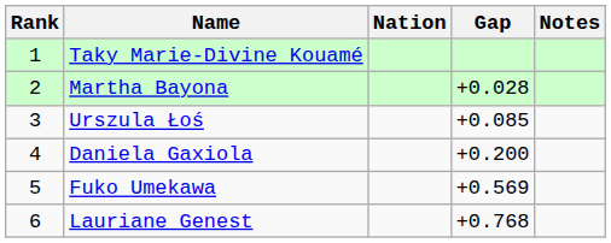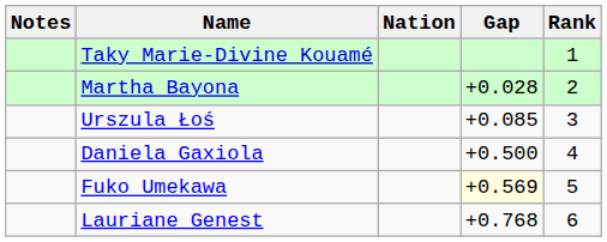 <table class="wikitable sortable" style="text-align:center">
 <tr>
-<th>Rank</th>
+<th>Notes</th>
 <th>Name</th>
 <th>Nation</th>
 <th>Gap</th>
-<th>Notes</th>
+<th>Rank</th>
 </tr>
 <tr bgcolor=ccffcc>
-<td>1</td>
+<td></td>
 <td align=left><a href='#'>Taky Marie-Divine Kouamé</a></td>
 <td align=left></td>
 <td></td>
-<td></td>
+<td>1</td>
 </tr>
 <tr bgcolor=ccffcc>
-<td>2</td>
+<td></td>
 <td align=left><a href='#'>Martha Bayona</a></td>
 <td align=left></td>
 <td>+0.028</td>
-<td></td>
+<td>2</td>
 </tr>
 <tr>
-<td>3</td>
+<td></td>
 <td align=left><a href='#'>Urszula Łoś</a></td>
 <td align=left></td>
 <td>+0.085</td>
-<td></td>
+<td>3</td>
 </tr>
 <tr>
-<td>4</td>
+<td></td>
 <td align=left><a href='#'>Daniela Gaxiola</a></td>
 <td align=left></td>
-<td>+0.200</td>
-<td></td>
+<td>+0.500</td>
+<td>4</td>
 </tr>
 <tr>
-<td>5</td>
+<td></td>
 <td align=left><a href='#'>Fuko Umekawa</a></td>
 <td align=left></td>
-<td>+0.569</td>
-<td></td>
+<td style="background: lightyellow;">+0.569</td>
+<td>5</td>
 </tr>
 <tr>
-<td>6</td>
+<td></td>
 <td align=left><a href='#'>Lauriane Genest</a></td>
 <td align=left></td>
 <td>+0.768</td>
-<td></td>
+<td>6</td>
 </tr>
 </table>
